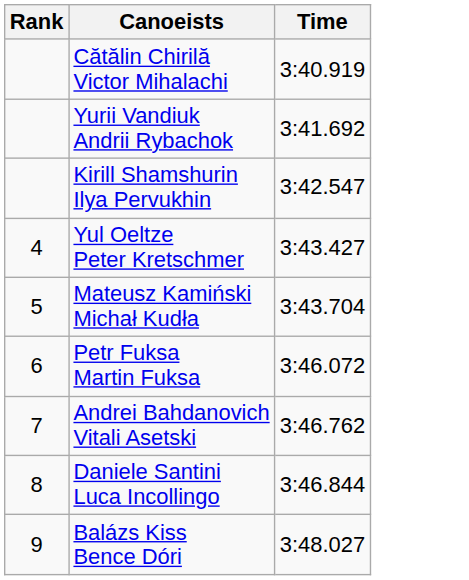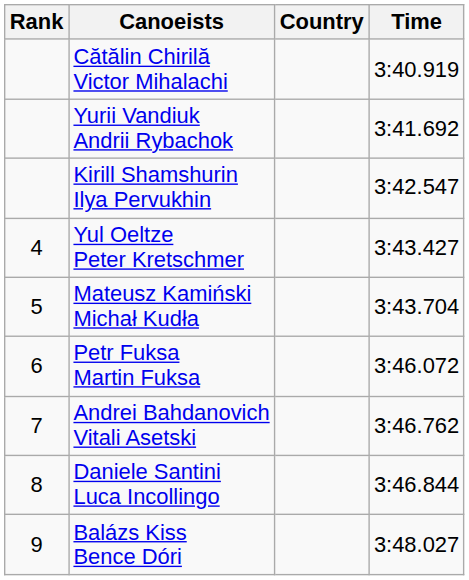 <table class="wikitable" style="text-align:center">
 <tr>
 <th>Rank</th>
 <th>Canoeists</th>
+<th>Country</th>
 <th>Time</th>
 </tr>
 <tr>
 <td></td>
 <td align=left><a href='#'>Cătălin Chirilă</a><br><a href='#'>Victor Mihalachi</a></td>
+<td align=left></td>
 <td>3:40.919</td>
 </tr>
 <tr>
 <td></td>
 <td align=left><a href='#'>Yurii Vandiuk</a><br><a href='#'>Andrii Rybachok</a></td>
+<td align=left></td>
 <td>3:41.692</td>
 </tr>
 <tr>
 <td></td>
 <td align=left><a href='#'>Kirill Shamshurin</a><br><a href='#'>Ilya Pervukhin</a></td>
+<td align=left></td>
 <td>3:42.547</td>
 </tr>
 <tr>
 <td>4</td>
 <td align=left><a href='#'>Yul Oeltze</a><br><a href='#'>Peter Kretschmer</a></td>
+<td align=left></td>
 <td>3:43.427</td>
 </tr>
 <tr>
 <td>5</td>
 <td align=left><a href='#'>Mateusz Kamiński</a><br><a href='#'>Michał Kudła</a></td>
+<td align=left></td>
 <td>3:43.704</td>
 </tr>
 <tr>
 <td>6</td>
 <td align=left><a href='#'>Petr Fuksa</a><br><a href='#'>Martin Fuksa</a></td>
+<td align=left></td>
 <td>3:46.072</td>
 </tr>
 <tr>
 <td>7</td>
 <td align=left><a href='#'>Andrei Bahdanovich</a><br><a href='#'>Vitali Asetski</a></td>
+<td align=left></td>
 <td>3:46.762</td>
 </tr>
 <tr>
 <td>8</td>
 <td align=left><a href='#'>Daniele Santini</a><br><a href='#'>Luca Incollingo</a></td>
+<td align=left></td>
 <td>3:46.844</td>
 </tr>
 <tr>
 <td>9</td>
 <td align=left><a href='#'>Balázs Kiss</a><br><a href='#'>Bence Dóri</a></td>
+<td align=left></td>
 <td>3:48.027</td>
 </tr>
 </table>
